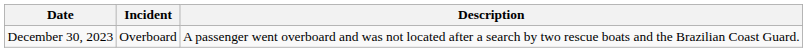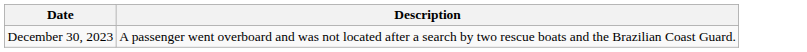 <table class="wikitable">
 <tr>
 <th>Date</th>
-<th>Incident</th>
 <th>Description</th>
 </tr>
 <tr>
 <td>December 30, 2023</td>
-<td>Overboard</td>
 <td>A passenger went overboard and was not located after a search by two rescue boats and the Brazilian Coast Guard.</td>
 </tr>
 </table>
